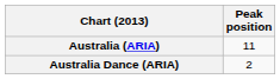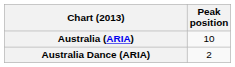 <table class="wikitable plainrowheaders">
 <tr>
 <th style="width:18em;" scope="col">Chart (2013)</th>
 <th scope="col">Peak<br>position</th>
 </tr>
 <tr>
 <th scope="row">Australia (<a href='#'>ARIA</a>)</th>
-<td style="text-align:center;">11</td>
+<td style="text-align:center;">10</td>
 </tr>
 <tr>
 <th scope="row">Australia Dance (ARIA)</th>
 <td style="text-align:center;">2</td>
 </tr>
 </table>
